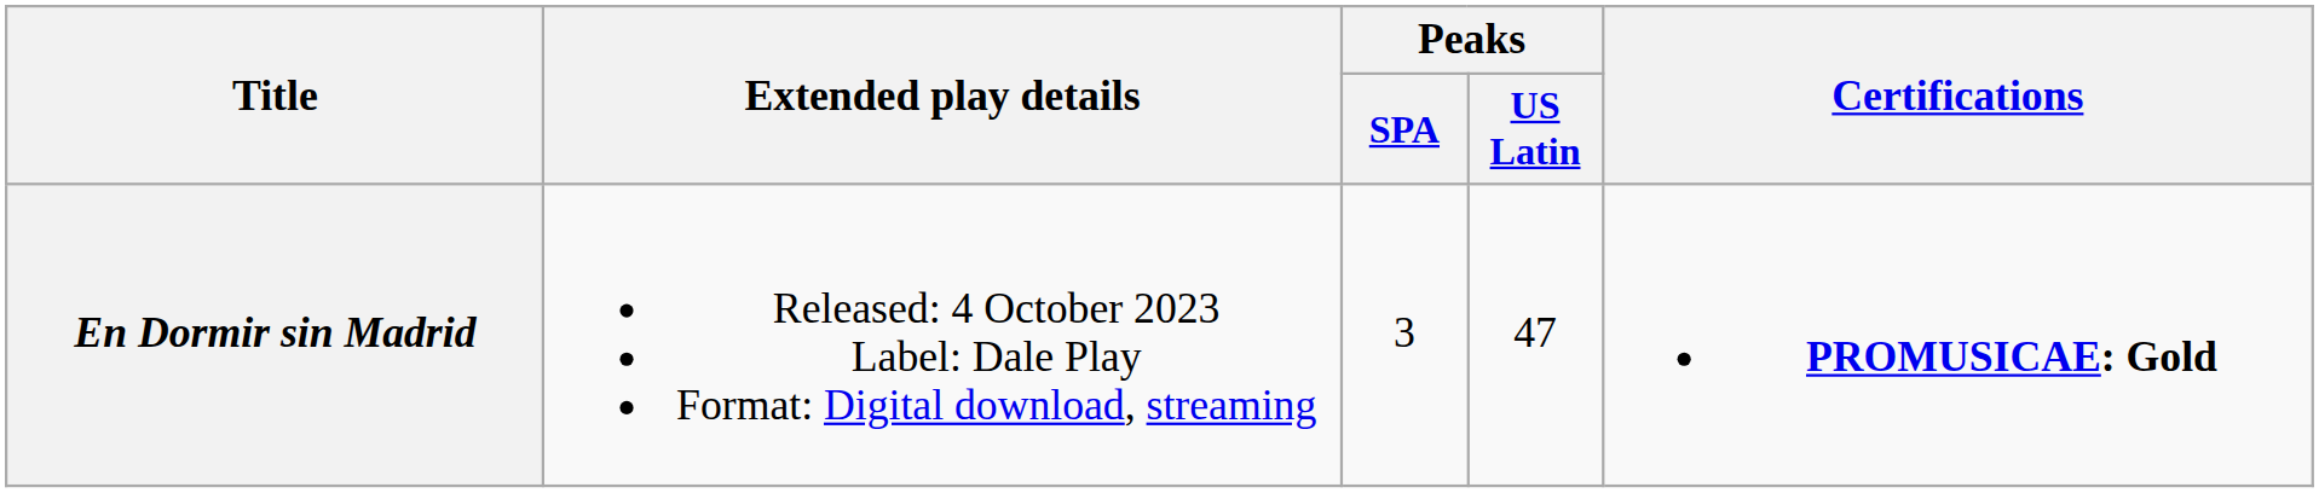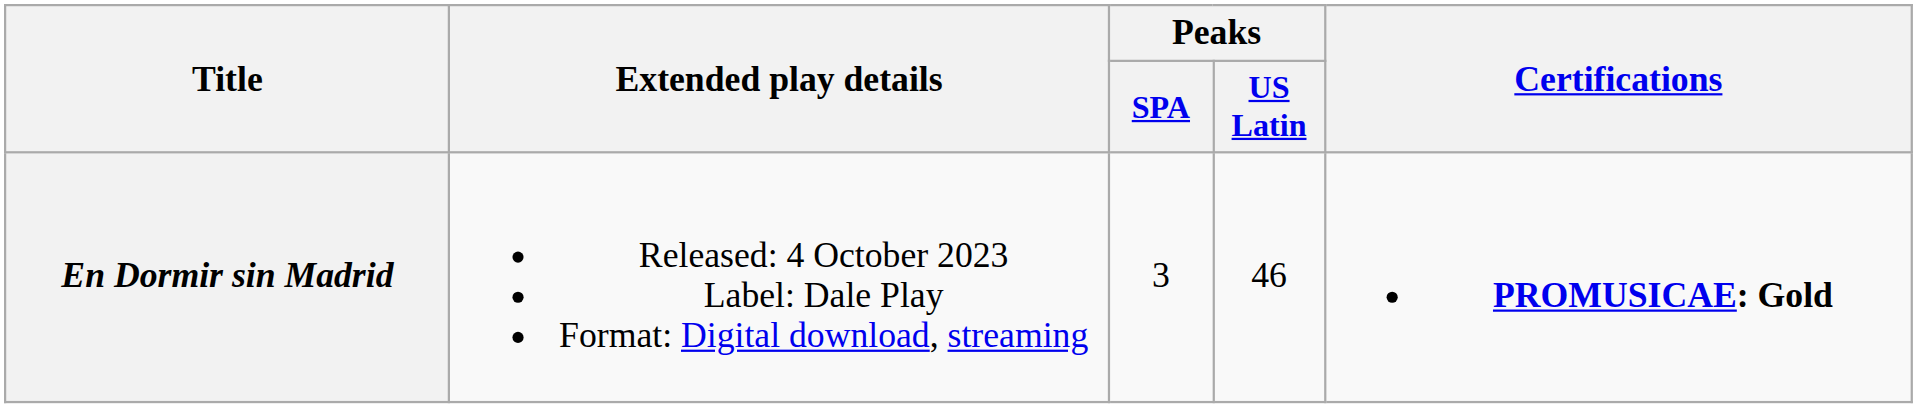 <table class="wikitable plainrowheaders" style="text-align:center;">
 <tr>
 <th scope="col" rowspan="2" style="width:12em;">Title</th>
 <th scope="col" rowspan="2"  style="width:18em;">Extended play details</th>
 <th scope="col" colspan="2">Peaks</th>
 <th scope="col" rowspan="2" style="width:16em;"><a href='#'>Certifications</a></th>
 </tr>
 <tr>
 <th scope="col" style="width:2.8em;font-size:90%;"><a href='#'>SPA</a><br></th>
 <th scope="col" style="width:3em;font-size:90%"><a href='#'>US<br>Latin</a><br></th>
 </tr>
 <tr>
 <th scope="row"><em>En Dormir sin Madrid</em><br></th>
 <td><br><ul><li>Released: 4 October 2023</li><li>Label: Dale Play</li><li>Format: <a href='#'>Digital download</a>, <a href='#'>streaming</a></li></ul></td>
 <td>3</td>
-<td>47</td>
+<td>46</td>
 <td><strong><br><ul><li><a href='#'>PROMUSICAE</a>: Gold</li></ul></strong></td>
 </tr>
 </table>
